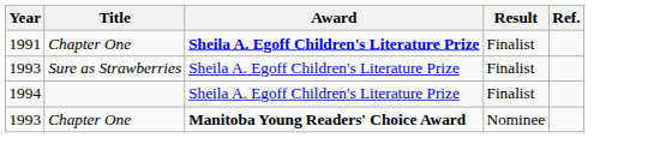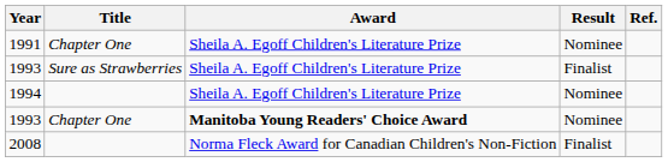 <table class="wikitable sortable mw-collapsible">
 <tr>
 <th>Year</th>
 <th>Title</th>
 <th>Award</th>
 <th>Result</th>
 <th>Ref.</th>
 </tr>
 <tr>
 <td>1991</td>
 <td><em>Chapter One</em></td>
-<td><strong><a href='#'>Sheila A. Egoff Children's Literature Prize</a></strong></td>
-<td>Finalist</td>
+<td><a href='#'>Sheila A. Egoff Children's Literature Prize</a></td>
+<td>Nominee</td>
 <td></td>
 </tr>
 <tr>
 <td>1993</td>
 <td><em>Sure as Strawberries</em></td>
 <td><a href='#'>Sheila A. Egoff Children's Literature Prize</a></td>
 <td>Finalist</td>
 <td></td>
 </tr>
 <tr>
 <td>1994</td>
 <td><em></em></td>
 <td><a href='#'>Sheila A. Egoff Children's Literature Prize</a></td>
-<td>Finalist</td>
+<td>Nominee</td>
 <td></td>
 </tr>
 <tr>
 <td>1993</td>
 <td><em>Chapter One</em></td>
 <td><strong>Manitoba Young Readers' Choice Award</strong></td>
 <td>Nominee</td>
 <td></td>
 </tr>
+<tr>
+<td>2008</td>
+<td></td>
+<td><a href='#'>Norma Fleck Award</a> for Canadian Children's Non-Fiction</td>
+<td>Finalist</td>
+<td></td>
+</tr>
 </table>
